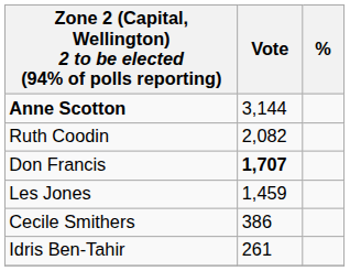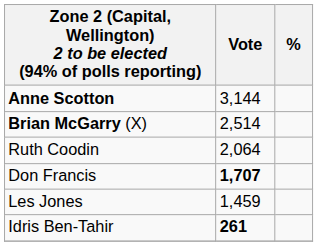 <table class="wikitable">
 <tr>
 <th bgcolor="#DDDDFF" width="200px">Zone 2 (Capital, Wellington) <br> <em>2 to be elected</em> <br> (94% of polls reporting)</th>
 <th bgcolor="#DDDDFF" width="50px">Vote</th>
 <th bgcolor="#DDDDFF" width="30px">%</th>
 </tr>
 <tr>
 <td><strong>Anne Scotton</strong></td>
 <td>3,144</td>
 <td></td>
 </tr>
 <tr>
+<td><strong>Brian McGarry</strong> (X)</td>
+<td>2,514</td>
+<td></td>
+</tr>
+<tr>
 <td>Ruth Coodin</td>
-<td>2,082</td>
+<td>2,064</td>
 <td></td>
 </tr>
 <tr>
 <td>Don Francis</td>
 <td><strong>1,707</strong></td>
 <td></td>
 </tr>
 <tr>
 <td>Les Jones</td>
 <td>1,459</td>
 <td></td>
 </tr>
 <tr>
-<td>Cecile Smithers</td>
-<td>386</td>
-<td></td>
-</tr>
-<tr>
 <td>Idris Ben-Tahir</td>
-<td>261</td>
+<td><strong>261</strong></td>
 <td></td>
 </tr>
 <tr>
 </tr>
 </table>
